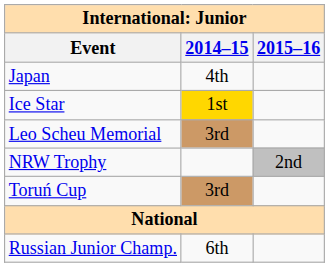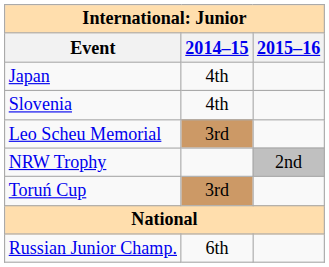 <table class="wikitable" style="text-align:center">
 <tr>
 <th style="background-color: #ffdead; " colspan=3 align=center>International: Junior</th>
 </tr>
 <tr>
 <th>Event</th>
 <th><a href='#'>2014–15</a></th>
 <th><a href='#'>2015–16</a></th>
 </tr>
 <tr>
 <td align=left> <a href='#'>Japan</a></td>
 <td>4th</td>
 <td></td>
 </tr>
 <tr>
-<td align=left><a href='#'>Ice Star</a></td>
-<td bgcolor=gold>1st</td>
+<td align=left> <a href='#'>Slovenia</a></td>
+<td>4th</td>
 <td></td>
 </tr>
 <tr>
 <td align=left><a href='#'>Leo Scheu Memorial</a></td>
 <td bgcolor=cc9966>3rd</td>
 <td></td>
 </tr>
 <tr>
 <td align=left><a href='#'>NRW Trophy</a></td>
 <td></td>
 <td bgcolor=silver>2nd</td>
 </tr>
 <tr>
 <td align=left><a href='#'>Toruń Cup</a></td>
 <td bgcolor=cc9966>3rd</td>
 <td></td>
 </tr>
 <tr>
 <th style="background-color: #ffdead; " colspan=3 align=center>National</th>
 </tr>
 <tr>
 <td align=left><a href='#'>Russian Junior Champ.</a></td>
 <td>6th</td>
 <td></td>
 </tr>
 </table>
